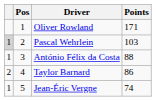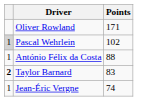 <table class="wikitable" style="font-size: 85%;">
 <tr>
 <th></th>
-<th>Pos</th>
 <th>Driver</th>
 <th>Points</th>
 </tr>
 <tr>
 <td align="left"></td>
-<td align="center">1</td>
 <td> <a href='#'>Oliver Rowland</a></td>
 <td align="left">171</td>
 </tr>
 <tr>
 <td align="left" style="background: lightgrey;"> 1</td>
-<td align="center">2</td>
 <td> <a href='#'>Pascal Wehrlein</a></td>
-<td align="left">103</td>
+<td align="left">102</td>
 </tr>
 <tr>
 <td align="left"> 1</td>
-<td align="center">3</td>
 <td> <a href='#'>António Félix da Costa</a></td>
 <td align="left">88</td>
 </tr>
 <tr>
-<td align="left"> 2</td>
-<td align="center">4</td>
+<td align="left"><strong> 2</strong></td>
 <td> <a href='#'>Taylor Barnard</a></td>
-<td align="left">86</td>
+<td align="left">83</td>
 </tr>
 <tr>
 <td align="left"> 1</td>
-<td align="center">5</td>
 <td> <a href='#'>Jean-Éric Vergne</a></td>
 <td align="left">74</td>
 </tr>
 </table>
